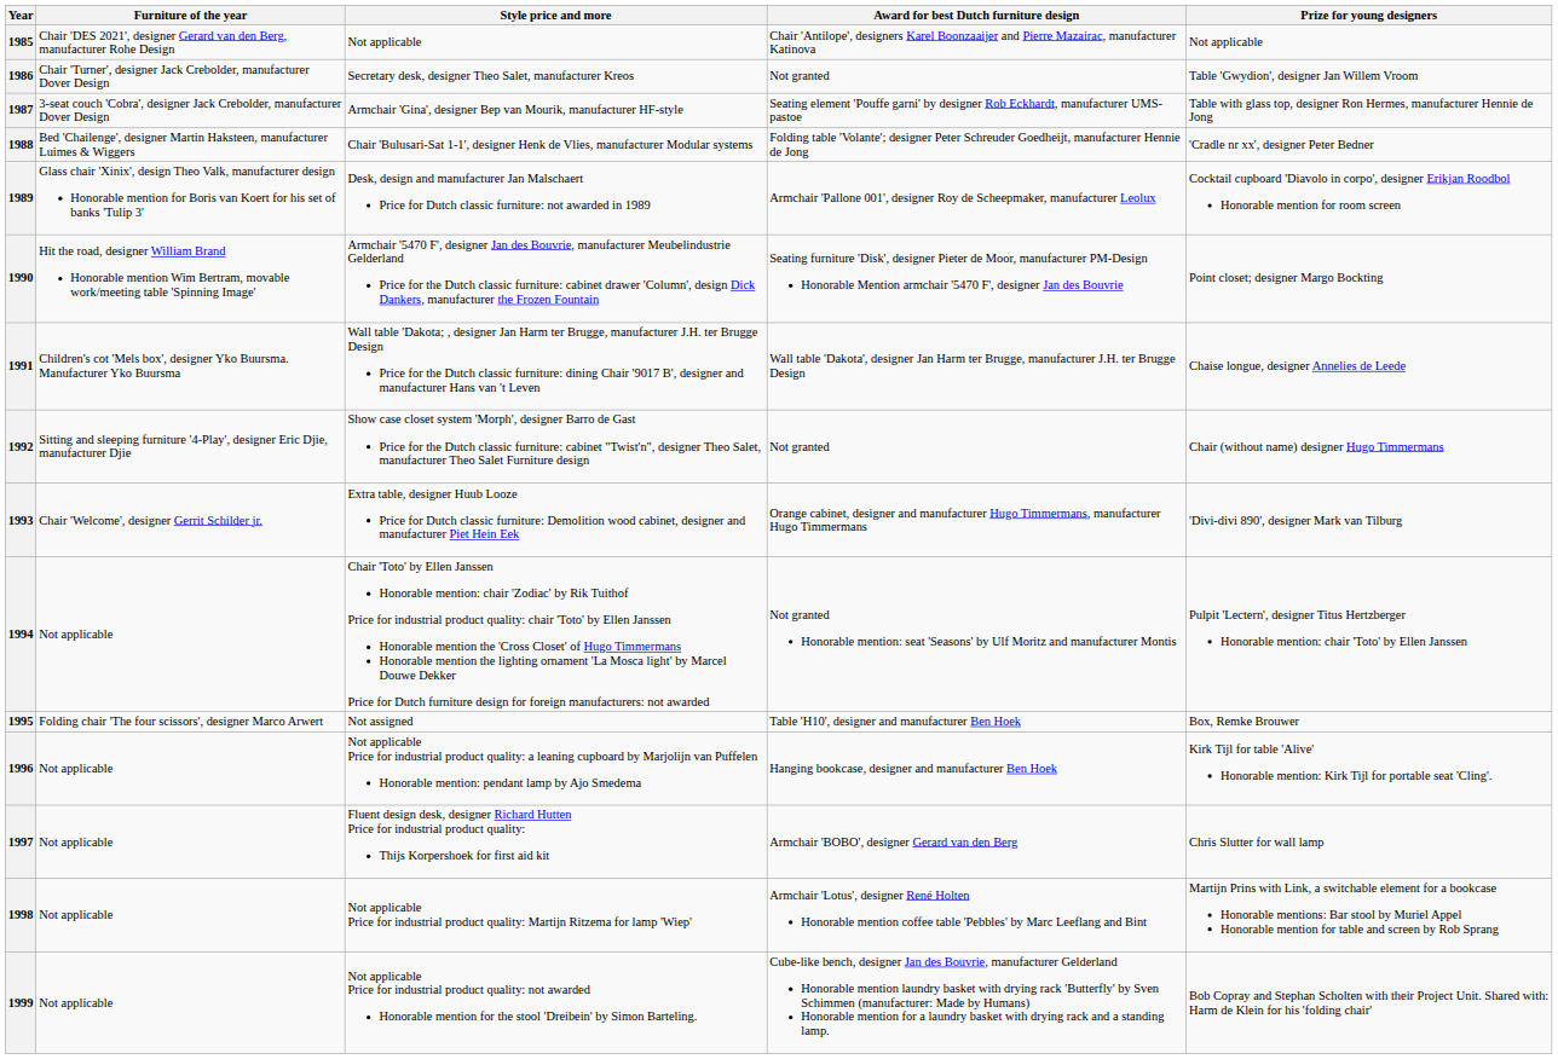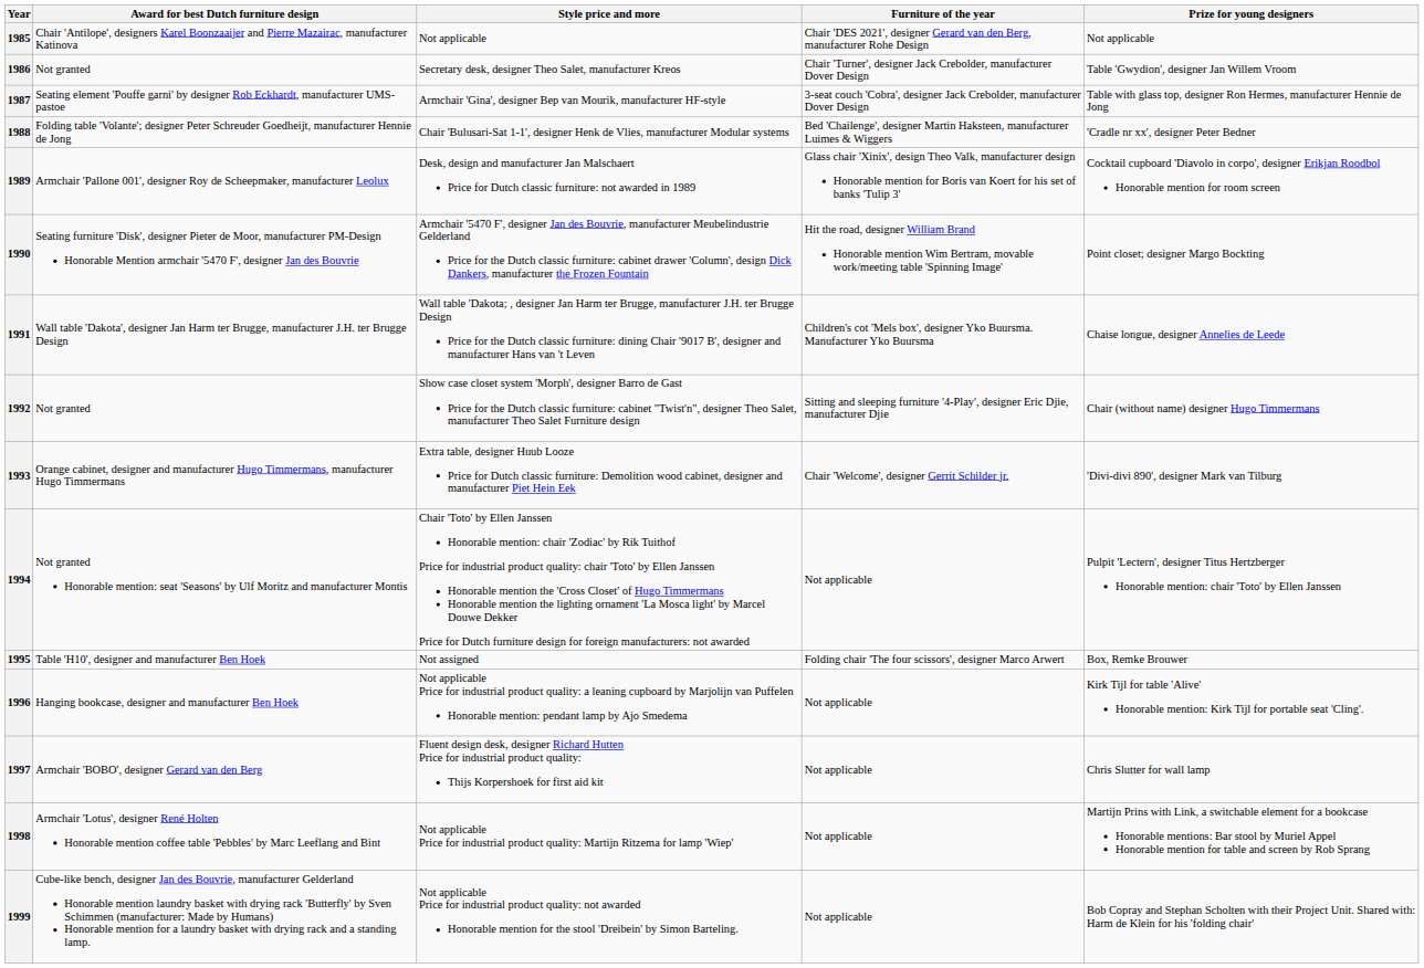 <table class="wikitable" border="1">
 <tr>
 <th>Year</th>
+<th>Award for best Dutch furniture design</th>
+<th>Style price and more</th>
 <th>Furniture of the year</th>
-<th>Style price and more</th>
-<th>Award for best Dutch furniture design</th>
 <th>Prize for young designers</th>
 </tr>
 <tr>
 <th>1985</th>
+<td>Chair 'Antilope', designers <a href='#'>Karel Boonzaaijer</a> and <a href='#'>Pierre Mazairac</a>, manufacturer Katinova</td>
+<td>Not applicable</td>
 <td>Chair 'DES 2021', designer <a href='#'>Gerard van den Berg</a>, manufacturer Rohe Design</td>
-<td>Not applicable</td>
-<td>Chair 'Antilope', designers <a href='#'>Karel Boonzaaijer</a> and <a href='#'>Pierre Mazairac</a>, manufacturer Katinova</td>
 <td>Not applicable</td>
 </tr>
 <tr>
 <th>1986</th>
+<td>Not granted</td>
+<td>Secretary desk, designer Theo Salet, manufacturer Kreos</td>
 <td>Chair 'Turner', designer Jack Crebolder, manufacturer Dover Design</td>
-<td>Secretary desk, designer Theo Salet, manufacturer Kreos</td>
-<td>Not granted</td>
 <td>Table 'Gwydion', designer Jan Willem Vroom</td>
 </tr>
 <tr>
 <th>1987</th>
+<td>Seating element 'Pouffe garni' by designer <a href='#'>Rob Eckhardt</a>, manufacturer UMS-pastoe</td>
+<td>Armchair 'Gina', designer Bep van Mourik, manufacturer HF-style</td>
 <td>3-seat couch 'Cobra', designer Jack Crebolder, manufacturer Dover Design</td>
-<td>Armchair 'Gina', designer Bep van Mourik, manufacturer HF-style</td>
-<td>Seating element 'Pouffe garni' by designer <a href='#'>Rob Eckhardt</a>, manufacturer UMS-pastoe</td>
 <td>Table with glass top, designer Ron Hermes, manufacturer Hennie de Jong</td>
 </tr>
 <tr>
 <th>1988</th>
+<td>Folding table 'Volante'; designer Peter Schreuder Goedheijt, manufacturer Hennie de Jong</td>
+<td>Chair 'Bulusari-Sat 1-1', designer Henk de Vlies, manufacturer Modular systems</td>
 <td>Bed 'Chailenge', designer Martin Haksteen, manufacturer Luimes & Wiggers</td>
-<td>Chair 'Bulusari-Sat 1-1', designer Henk de Vlies, manufacturer Modular systems</td>
-<td>Folding table 'Volante'; designer Peter Schreuder Goedheijt, manufacturer Hennie de Jong</td>
 <td>'Cradle nr xx', designer Peter Bedner</td>
 </tr>
 <tr>
 <th>1989</th>
+<td>Armchair 'Pallone 001', designer Roy de Scheepmaker, manufacturer <a href='#'>Leolux</a></td>
+<td>Desk, design and manufacturer Jan Malschaert<br><ul><li>Price for Dutch classic furniture: not awarded in 1989</li></ul></td>
 <td>Glass chair 'Xinix', design Theo Valk, manufacturer design<br><ul><li>Honorable mention for Boris van Koert for his set of banks 'Tulip 3'</li></ul></td>
-<td>Desk, design and manufacturer Jan Malschaert<br><ul><li>Price for Dutch classic furniture: not awarded in 1989</li></ul></td>
-<td>Armchair 'Pallone 001', designer Roy de Scheepmaker, manufacturer <a href='#'>Leolux</a></td>
 <td>Cocktail cupboard 'Diavolo in corpo', designer <a href='#'>Erikjan Roodbol</a><br><ul><li>Honorable mention for room screen</li></ul></td>
 </tr>
 <tr>
 <th>1990</th>
+<td>Seating furniture 'Disk', designer Pieter de Moor, manufacturer PM-Design<br><ul><li>Honorable Mention armchair '5470 F', designer <a href='#'>Jan des Bouvrie</a></li></ul></td>
+<td>Armchair '5470 F', designer <a href='#'>Jan des Bouvrie</a>, manufacturer  Meubelindustrie Gelderland<br><ul><li>Price for the Dutch classic furniture:  cabinet drawer 'Column', design <a href='#'>Dick Dankers</a>, manufacturer <a href='#'>the Frozen Fountain</a></li></ul></td>
 <td>Hit the road, designer <a href='#'>William Brand</a><br><ul><li>Honorable mention Wim Bertram, movable work/meeting table 'Spinning Image'</li></ul></td>
-<td>Armchair '5470 F', designer <a href='#'>Jan des Bouvrie</a>, manufacturer  Meubelindustrie Gelderland<br><ul><li>Price for the Dutch classic furniture:  cabinet drawer 'Column', design <a href='#'>Dick Dankers</a>, manufacturer <a href='#'>the Frozen Fountain</a></li></ul></td>
-<td>Seating furniture 'Disk', designer Pieter de Moor, manufacturer PM-Design<br><ul><li>Honorable Mention armchair '5470 F', designer <a href='#'>Jan des Bouvrie</a></li></ul></td>
 <td>Point closet; designer Margo Bockting</td>
 </tr>
 <tr>
 <th>1991</th>
+<td>Wall table 'Dakota', designer Jan Harm ter Brugge, manufacturer J.H. ter Brugge Design</td>
+<td>Wall table 'Dakota; , designer Jan Harm ter Brugge, manufacturer J.H. ter Brugge Design<br><ul><li>Price for the Dutch classic furniture: dining Chair '9017 B', designer and manufacturer Hans van 't Leven</li></ul></td>
 <td>Children's cot 'Mels box', designer Yko Buursma. Manufacturer Yko Buursma</td>
-<td>Wall table 'Dakota; , designer Jan Harm ter Brugge, manufacturer J.H. ter Brugge Design<br><ul><li>Price for the Dutch classic furniture: dining Chair '9017 B', designer and manufacturer Hans van 't Leven</li></ul></td>
-<td>Wall table 'Dakota', designer Jan Harm ter Brugge, manufacturer J.H. ter Brugge Design</td>
 <td>Chaise longue, designer <a href='#'>Annelies de Leede</a></td>
 </tr>
 <tr>
 <th>1992</th>
+<td>Not granted</td>
+<td>Show case closet system 'Morph', designer Barro de Gast<br><ul><li>Price for the Dutch classic furniture: cabinet "Twist'n", designer Theo Salet, manufacturer Theo Salet Furniture design</li></ul></td>
 <td>Sitting and sleeping furniture '4-Play', designer Eric Djie, manufacturer Djie</td>
-<td>Show case closet system 'Morph', designer Barro de Gast<br><ul><li>Price for the Dutch classic furniture: cabinet "Twist'n", designer Theo Salet, manufacturer Theo Salet Furniture design</li></ul></td>
-<td>Not granted</td>
 <td>Chair (without name) designer <a href='#'>Hugo Timmermans</a></td>
 </tr>
 <tr>
 <th>1993</th>
+<td>Orange cabinet, designer and manufacturer <a href='#'>Hugo Timmermans</a>, manufacturer Hugo Timmermans</td>
+<td>Extra table, designer Huub Looze<br><ul><li>Price for Dutch classic furniture: Demolition wood cabinet, designer and manufacturer <a href='#'>Piet Hein Eek</a></li></ul></td>
 <td>Chair 'Welcome', designer <a href='#'>Gerrit Schilder jr.</a></td>
-<td>Extra table, designer Huub Looze<br><ul><li>Price for Dutch classic furniture: Demolition wood cabinet, designer and manufacturer <a href='#'>Piet Hein Eek</a></li></ul></td>
-<td>Orange cabinet, designer and manufacturer <a href='#'>Hugo Timmermans</a>, manufacturer Hugo Timmermans</td>
 <td>'Divi-divi 890', designer Mark van Tilburg</td>
 </tr>
 <tr>
 <th>1994</th>
+<td>Not granted<br><ul><li>Honorable mention: seat 'Seasons' by Ulf  Moritz and manufacturer Montis</li></ul></td>
+<td>Chair 'Toto' by Ellen Janssen<br><ul><li>Honorable mention: chair 'Zodiac' by Rik Tuithof</li></ul>Price for industrial product quality: chair 'Toto' by Ellen Janssen<ul><li>Honorable mention the 'Cross Closet' of <a href='#'>Hugo Timmermans</a></li><li>Honorable mention the lighting ornament 'La Mosca light' by Marcel Douwe Dekker</li></ul>Price for Dutch furniture design for foreign manufacturers: not awarded</td>
 <td>Not applicable</td>
-<td>Chair 'Toto' by Ellen Janssen<br><ul><li>Honorable mention: chair 'Zodiac' by Rik Tuithof</li></ul>Price for industrial product quality: chair 'Toto' by Ellen Janssen<ul><li>Honorable mention the 'Cross Closet' of <a href='#'>Hugo Timmermans</a></li><li>Honorable mention the lighting ornament 'La Mosca light' by Marcel Douwe Dekker</li></ul>Price for Dutch furniture design for foreign manufacturers: not awarded</td>
-<td>Not granted<br><ul><li>Honorable mention: seat 'Seasons' by Ulf  Moritz and manufacturer Montis</li></ul></td>
 <td>Pulpit 'Lectern', designer Titus Hertzberger<br><ul><li>Honorable mention: chair 'Toto' by Ellen Janssen</li></ul></td>
 </tr>
 <tr>
 <th>1995</th>
+<td>Table 'H10', designer and manufacturer <a href='#'>Ben Hoek</a></td>
+<td>Not assigned</td>
 <td>Folding chair 'The four scissors', designer Marco Arwert</td>
-<td>Not assigned</td>
-<td>Table 'H10', designer and manufacturer <a href='#'>Ben Hoek</a></td>
 <td>Box, Remke Brouwer</td>
 </tr>
 <tr>
 <th>1996</th>
+<td>Hanging bookcase, designer and manufacturer <a href='#'>Ben Hoek</a></td>
+<td>Not applicable<br>Price for industrial product quality: a leaning cupboard by Marjolijn van Puffelen<ul><li>Honorable mention: pendant lamp by Ajo Smedema</li></ul></td>
 <td>Not applicable</td>
-<td>Not applicable<br>Price for industrial product quality: a leaning cupboard by Marjolijn van Puffelen<ul><li>Honorable mention: pendant lamp by Ajo Smedema</li></ul></td>
-<td>Hanging bookcase, designer and manufacturer <a href='#'>Ben Hoek</a></td>
 <td>Kirk Tijl for table 'Alive'<br><ul><li>Honorable mention: Kirk Tijl for portable seat 'Cling'.</li></ul></td>
 </tr>
 <tr>
 <th>1997</th>
+<td>Armchair 'BOBO', designer <a href='#'>Gerard van den Berg</a></td>
+<td>Fluent design desk, designer <a href='#'>Richard Hutten</a><br>Price for industrial product quality:<ul><li>Thijs Korpershoek for first aid kit</li></ul></td>
 <td>Not applicable</td>
-<td>Fluent design desk, designer <a href='#'>Richard Hutten</a><br>Price for industrial product quality:<ul><li>Thijs Korpershoek for first aid kit</li></ul></td>
-<td>Armchair 'BOBO', designer <a href='#'>Gerard van den Berg</a></td>
 <td>Chris Slutter for wall lamp</td>
 </tr>
 <tr>
 <th>1998</th>
+<td>Armchair 'Lotus', designer <a href='#'>René Holten</a><br><ul><li>Honorable mention coffee table 'Pebbles' by Marc Leeflang and Bint</li></ul></td>
+<td>Not applicable<br>Price for industrial product quality: Martijn Ritzema for lamp 'Wiep'</td>
 <td>Not applicable</td>
-<td>Not applicable<br>Price for industrial product quality: Martijn Ritzema for lamp 'Wiep'</td>
-<td>Armchair 'Lotus', designer <a href='#'>René Holten</a><br><ul><li>Honorable mention coffee table 'Pebbles' by Marc Leeflang and Bint</li></ul></td>
 <td>Martijn Prins with Link, a switchable element for a bookcase<br><ul><li>Honorable mentions: Bar stool by Muriel Appel</li><li>Honorable mention for table and screen by Rob Sprang</li></ul></td>
 </tr>
 <tr>
 <th>1999</th>
+<td>Cube-like bench, designer <a href='#'>Jan des Bouvrie</a>, manufacturer Gelderland<br><ul><li>Honorable mention laundry basket with drying rack 'Butterfly' by Sven Schimmen (manufacturer: Made by  Humans)</li><li>Honorable mention for a laundry basket with drying rack and a standing lamp.</li></ul></td>
+<td>Not applicable<br>Price for industrial product quality: not awarded<ul><li>Honorable mention for the stool 'Dreibein' by Simon Barteling.</li></ul></td>
 <td>Not applicable</td>
-<td>Not applicable<br>Price for industrial product quality: not awarded<ul><li>Honorable mention for the stool 'Dreibein' by Simon Barteling.</li></ul></td>
-<td>Cube-like bench, designer <a href='#'>Jan des Bouvrie</a>, manufacturer Gelderland<br><ul><li>Honorable mention laundry basket with drying rack 'Butterfly' by Sven Schimmen (manufacturer: Made by  Humans)</li><li>Honorable mention for a laundry basket with drying rack and a standing lamp.</li></ul></td>
 <td>Bob Copray and Stephan Scholten with their Project Unit. Shared with: Harm de Klein for his 'folding chair'</td>
 </tr>
 </table>
